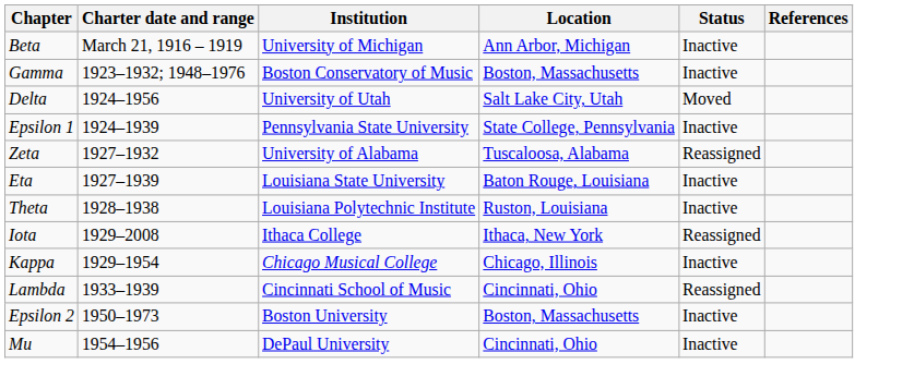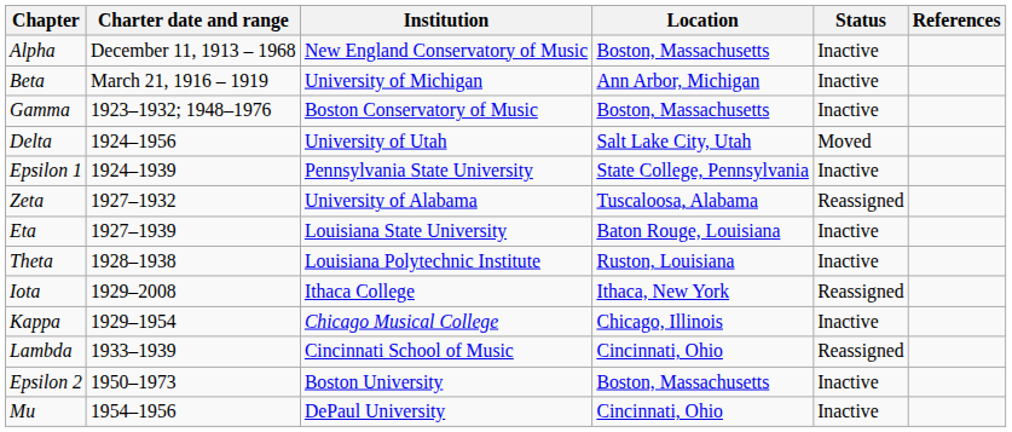 <table class="wikitable sortable">
 <tr>
 <th>Chapter</th>
 <th>Charter date and range</th>
 <th>Institution</th>
 <th>Location</th>
 <th>Status</th>
 <th>References</th>
+</tr>
+<tr>
+<td><em>Alpha</em></td>
+<td>December 11, 1913 – 1968</td>
+<td><a href='#'>New England Conservatory of Music</a></td>
+<td><a href='#'>Boston, Massachusetts</a></td>
+<td>Inactive</td>
+<td></td>
 </tr>
 <tr>
 <td><em>Beta</em></td>
 <td>March 21, 1916 – 1919</td>
 <td><a href='#'>University of Michigan</a></td>
 <td><a href='#'>Ann Arbor, Michigan</a></td>
 <td>Inactive</td>
 <td></td>
 </tr>
 <tr>
 <td><em>Gamma</em></td>
 <td>1923–1932; 1948–1976</td>
 <td><a href='#'>Boston Conservatory of Music</a></td>
 <td><a href='#'>Boston, Massachusetts</a></td>
 <td>Inactive</td>
 <td></td>
 </tr>
 <tr>
 <td><em>Delta</em></td>
 <td>1924–1956</td>
 <td><a href='#'>University of Utah</a></td>
 <td><a href='#'>Salt Lake City, Utah</a></td>
 <td>Moved</td>
 <td></td>
 </tr>
 <tr>
 <td><em>Epsilon 1</em></td>
 <td>1924–1939</td>
 <td><a href='#'>Pennsylvania State University</a></td>
 <td><a href='#'>State College, Pennsylvania</a></td>
 <td>Inactive</td>
 <td></td>
 </tr>
 <tr>
 <td><em>Zeta</em></td>
 <td>1927–1932</td>
 <td><a href='#'>University of Alabama</a></td>
 <td><a href='#'>Tuscaloosa, Alabama</a></td>
 <td>Reassigned</td>
 <td></td>
 </tr>
 <tr>
 <td><em>Eta</em></td>
 <td>1927–1939</td>
 <td><a href='#'>Louisiana State University</a></td>
 <td><a href='#'>Baton Rouge, Louisiana</a></td>
 <td>Inactive</td>
 <td></td>
 </tr>
 <tr>
 <td><em>Theta</em></td>
 <td>1928–1938</td>
 <td><a href='#'>Louisiana Polytechnic Institute</a></td>
 <td><a href='#'>Ruston, Louisiana</a></td>
 <td>Inactive</td>
 <td></td>
 </tr>
 <tr>
 <td><em>Iota</em></td>
 <td>1929–2008</td>
 <td><a href='#'>Ithaca College</a></td>
 <td><a href='#'>Ithaca, New York</a></td>
 <td>Reassigned</td>
 <td></td>
 </tr>
 <tr>
 <td><em>Kappa</em></td>
 <td>1929–1954</td>
 <td><em><a href='#'>Chicago Musical College</a></em></td>
 <td><a href='#'>Chicago, Illinois</a></td>
 <td>Inactive</td>
 <td></td>
 </tr>
 <tr>
 <td><em>Lambda</em></td>
 <td>1933–1939</td>
 <td><a href='#'>Cincinnati School of Music</a></td>
 <td><a href='#'>Cincinnati, Ohio</a></td>
 <td>Reassigned</td>
 <td></td>
 </tr>
 <tr>
 <td><em>Epsilon 2</em></td>
 <td>1950–1973</td>
 <td><a href='#'>Boston University</a></td>
 <td><a href='#'>Boston, Massachusetts</a></td>
 <td>Inactive</td>
 <td></td>
 </tr>
 <tr>
 <td><em>Mu</em></td>
 <td>1954–1956</td>
 <td><a href='#'>DePaul University</a></td>
 <td><a href='#'>Cincinnati, Ohio</a></td>
 <td>Inactive</td>
 <td></td>
 </tr>
 </table>
